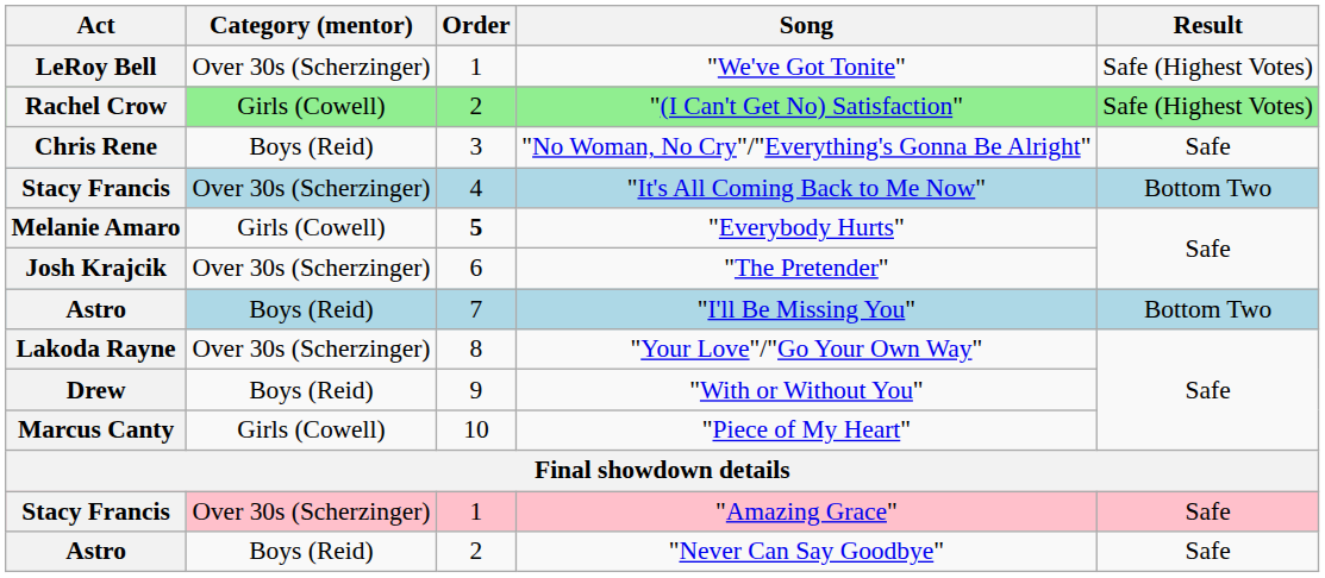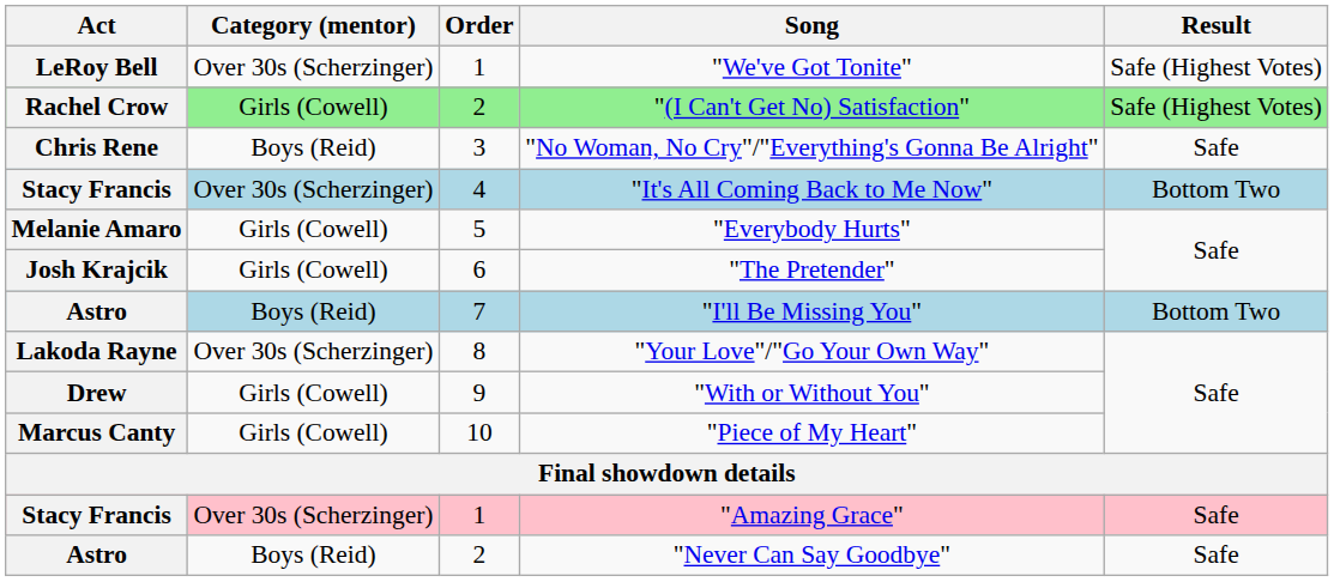 <table class="wikitable plainrowheaders" style="text-align:center;">
 <tr>
 <th scope="col">Act</th>
 <th scope="col">Category (mentor)</th>
 <th scope="col">Order</th>
 <th scope="col">Song</th>
 <th scope="col">Result</th>
 </tr>
 <tr>
 <th scope="row">LeRoy Bell</th>
 <td>Over 30s (Scherzinger)</td>
 <td>1</td>
 <td>"<a href='#'>We've Got Tonite</a>"</td>
 <td>Safe (Highest Votes)</td>
 </tr>
 <tr style="background:lightgreen;">
 <th scope="row">Rachel Crow</th>
 <td>Girls (Cowell)</td>
 <td>2</td>
 <td>"<a href='#'>(I Can't Get No) Satisfaction</a>"</td>
 <td>Safe (Highest Votes)</td>
 </tr>
 <tr>
 <th scope="row">Chris Rene</th>
 <td>Boys (Reid)</td>
 <td>3</td>
 <td>"<a href='#'>No Woman, No Cry</a>"/"<a href='#'>Everything's Gonna Be Alright</a>"</td>
 <td>Safe</td>
 </tr>
 <tr style="background:lightblue;">
 <th scope="row">Stacy Francis</th>
 <td>Over 30s (Scherzinger)</td>
 <td>4</td>
 <td>"<a href='#'>It's All Coming Back to Me Now</a>"</td>
 <td>Bottom Two</td>
 </tr>
 <tr>
 <th scope="row">Melanie Amaro</th>
 <td>Girls (Cowell)</td>
-<td><strong>5</strong></td>
+<td>5</td>
 <td>"<a href='#'>Everybody Hurts</a>"</td>
 <td rowspan=2>Safe</td>
 </tr>
 <tr>
 <th scope="row">Josh Krajcik</th>
-<td>Over 30s (Scherzinger)</td>
+<td>Girls (Cowell)</td>
 <td>6</td>
 <td>"<a href='#'>The Pretender</a>"</td>
 </tr>
 <tr style="background:lightblue;">
 <th scope="row">Astro</th>
 <td>Boys (Reid)</td>
 <td>7</td>
 <td>"<a href='#'>I'll Be Missing You</a>"</td>
 <td>Bottom Two</td>
 </tr>
 <tr>
 <th scope="row">Lakoda Rayne</th>
 <td>Over 30s (Scherzinger)</td>
 <td>8</td>
 <td>"<a href='#'>Your Love</a>"/"<a href='#'>Go Your Own Way</a>"</td>
 <td rowspan=3>Safe</td>
 </tr>
 <tr>
 <th scope="row">Drew</th>
-<td>Boys (Reid)</td>
+<td>Girls (Cowell)</td>
 <td>9</td>
 <td>"<a href='#'>With or Without You</a>"</td>
 </tr>
 <tr>
 <th scope="row">Marcus Canty</th>
 <td>Girls (Cowell)</td>
 <td>10</td>
 <td>"<a href='#'>Piece of My Heart</a>"</td>
 </tr>
 <tr>
 <th colspan="6">Final showdown details</th>
 </tr>
 <tr style="background:pink;" |>
 <th scope="row">Stacy Francis</th>
 <td>Over 30s (Scherzinger)</td>
 <td>1</td>
 <td>"<a href='#'>Amazing Grace</a>"</td>
 <td>Safe</td>
 </tr>
 <tr>
 <th scope="row">Astro</th>
 <td>Boys (Reid)</td>
 <td>2</td>
 <td>"<a href='#'>Never Can Say Goodbye</a>"</td>
 <td>Safe</td>
 </tr>
 </table>
